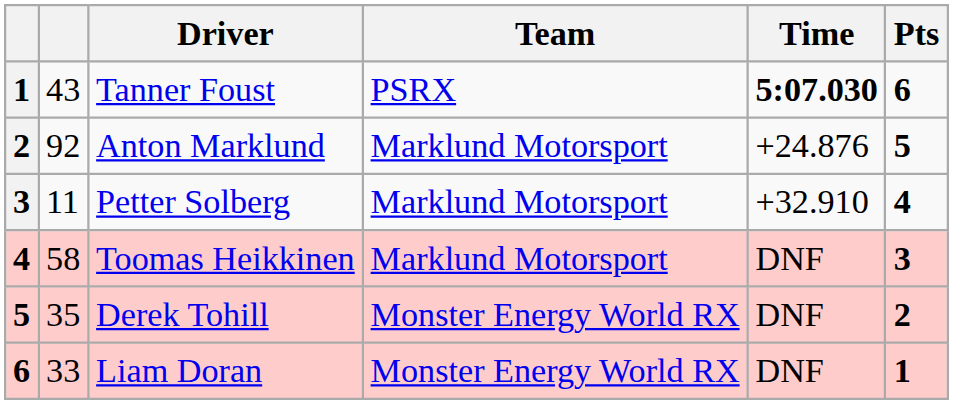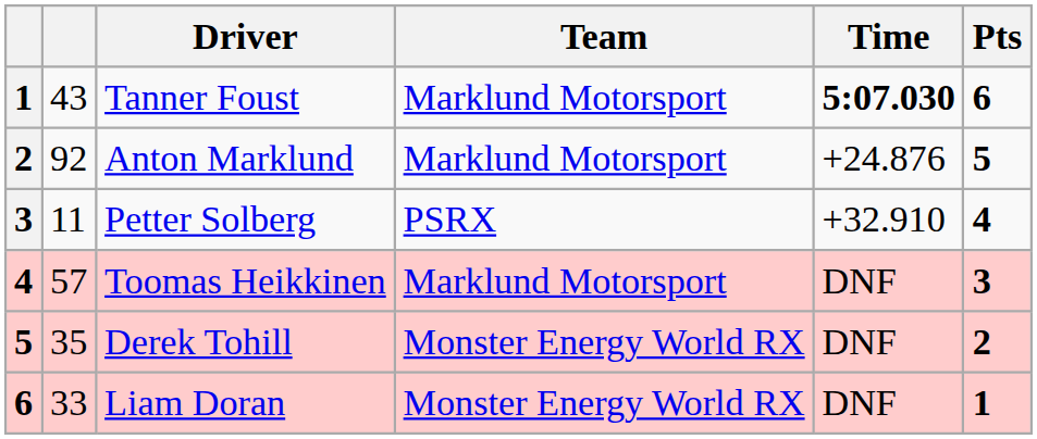 <table class=wikitable style="font-size:95%">
 <tr>
 <th></th>
 <th></th>
 <th>Driver</th>
 <th>Team</th>
 <th>Time</th>
 <th>Pts</th>
 </tr>
 <tr>
 <th>1</th>
 <td>43</td>
 <td> <a href='#'>Tanner Foust</a></td>
-<td><a href='#'>PSRX</a></td>
+<td><a href='#'>Marklund Motorsport</a></td>
 <td><strong>5:07.030</strong></td>
 <td><strong>6</strong></td>
 </tr>
 <tr>
 <th>2</th>
 <td>92</td>
 <td> <a href='#'>Anton Marklund</a></td>
 <td><a href='#'>Marklund Motorsport</a></td>
 <td>+24.876</td>
 <td><strong>5</strong></td>
 </tr>
 <tr>
 <th>3</th>
 <td>11</td>
 <td> <a href='#'>Petter Solberg</a></td>
-<td><a href='#'>Marklund Motorsport</a></td>
+<td><a href='#'>PSRX</a></td>
 <td>+32.910</td>
 <td><strong>4</strong></td>
 </tr>
 <tr>
 <th style="background:#ffcccc;">4</th>
-<td style="background:#ffcccc;">58</td>
+<td style="background:#ffcccc;">57</td>
 <td style="background:#ffcccc;"> <a href='#'>Toomas Heikkinen</a></td>
 <td style="background:#ffcccc;"><a href='#'>Marklund Motorsport</a></td>
 <td style="background:#ffcccc;">DNF</td>
 <td style="background:#ffcccc;"><strong>3</strong></td>
 </tr>
 <tr>
 <th style="background:#ffcccc;">5</th>
 <td style="background:#ffcccc;">35</td>
 <td style="background:#ffcccc;"> <a href='#'>Derek Tohill</a></td>
 <td style="background:#ffcccc;"><a href='#'>Monster Energy World RX</a></td>
 <td style="background:#ffcccc;">DNF</td>
 <td style="background:#ffcccc;"><strong>2</strong></td>
 </tr>
 <tr>
 <th style="background:#ffcccc;">6</th>
 <td style="background:#ffcccc;">33</td>
 <td style="background:#ffcccc;"> <a href='#'>Liam Doran</a></td>
 <td style="background:#ffcccc;"><a href='#'>Monster Energy World RX</a></td>
 <td style="background:#ffcccc;">DNF</td>
 <td style="background:#ffcccc;"><strong>1</strong></td>
 </tr>
 </table>
